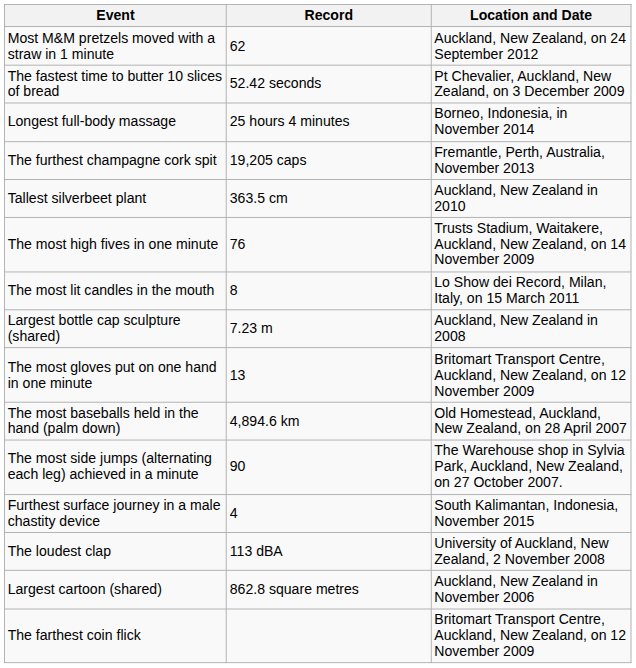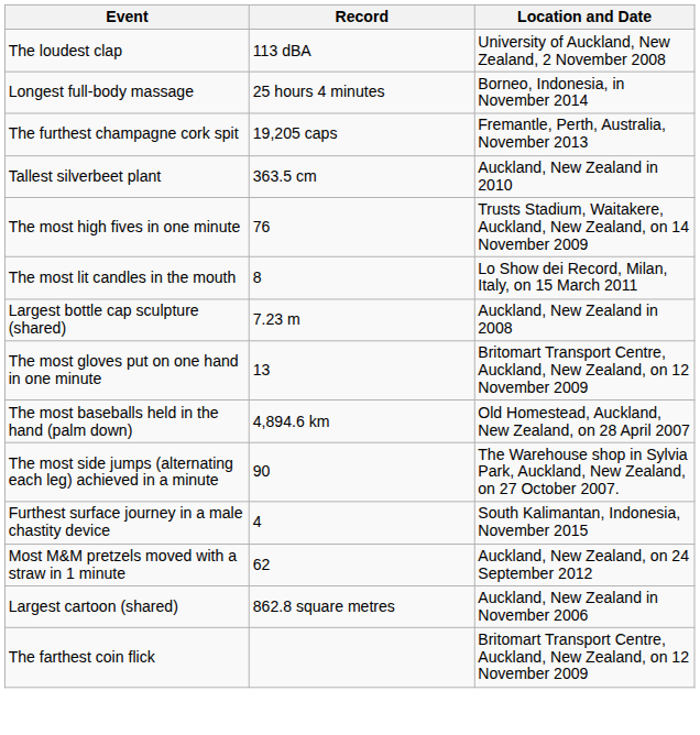 <table class=wikitable>
 <tr>
 <th style="width:245px;">Event</th>
 <th style="width:225px;">Record</th>
 <th style="width:220px;">Location and Date</th>
 </tr>
 <tr>
-<td>Most M&M pretzels moved with a straw in 1 minute</td>
-<td>62</td>
-<td>Auckland, New Zealand, on 24 September 2012</td>
-</tr>
-<tr>
-<td>The fastest time to butter 10 slices of bread</td>
-<td>52.42 seconds</td>
-<td>Pt Chevalier, Auckland, New Zealand, on 3 December 2009</td>
+<td>The loudest clap</td>
+<td>113 dBA</td>
+<td>University of Auckland, New Zealand, 2 November 2008</td>
 </tr>
 <tr>
 <td>Longest full-body massage</td>
 <td>25 hours 4 minutes</td>
 <td>Borneo, Indonesia, in November 2014</td>
 </tr>
 <tr>
 <td>The furthest champagne cork spit</td>
 <td>19,205 caps</td>
 <td>Fremantle, Perth, Australia, November 2013</td>
 </tr>
 <tr>
 <td>Tallest silverbeet plant</td>
 <td>363.5 cm</td>
 <td>Auckland, New Zealand in 2010<br></td>
 </tr>
 <tr>
 <td>The most high fives in one minute</td>
 <td>76</td>
 <td>Trusts Stadium, Waitakere, Auckland, New Zealand, on 14 November 2009</td>
 </tr>
 <tr>
 <td>The most lit candles in the mouth</td>
 <td>8</td>
 <td>Lo Show dei Record, Milan, Italy, on 15 March 2011</td>
 </tr>
 <tr>
 <td>Largest bottle cap sculpture (shared)</td>
 <td>7.23 m</td>
 <td>Auckland, New Zealand in 2008<br></td>
 </tr>
 <tr>
 <td>The most gloves put on one hand in one minute</td>
 <td>13</td>
 <td>Britomart Transport Centre, Auckland, New Zealand, on 12 November 2009</td>
 </tr>
 <tr>
 <td>The most baseballs held in the hand (palm down)</td>
 <td>4,894.6 km</td>
 <td>Old Homestead, Auckland, New Zealand, on 28 April 2007</td>
 </tr>
 <tr>
 <td>The most side jumps (alternating each leg) achieved in a minute</td>
 <td>90</td>
 <td>The Warehouse shop in Sylvia Park, Auckland, New Zealand, on 27 October 2007.</td>
 </tr>
 <tr>
 <td>Furthest surface journey in a male chastity device</td>
 <td>4</td>
 <td>South Kalimantan, Indonesia, November 2015</td>
 </tr>
 <tr>
-<td>The loudest clap</td>
-<td>113 dBA</td>
-<td>University of Auckland, New Zealand, 2 November 2008</td>
+<td>Most M&M pretzels moved with a straw in 1 minute</td>
+<td>62</td>
+<td>Auckland, New Zealand, on 24 September 2012</td>
 </tr>
 <tr>
 <td>Largest cartoon (shared)</td>
 <td>862.8 square metres</td>
 <td>Auckland, New Zealand in November 2006<br></td>
 </tr>
 <tr>
 <td>The farthest coin flick</td>
 <td></td>
 <td>Britomart Transport Centre, Auckland, New Zealand, on 12 November 2009</td>
 </tr>
 </table>
